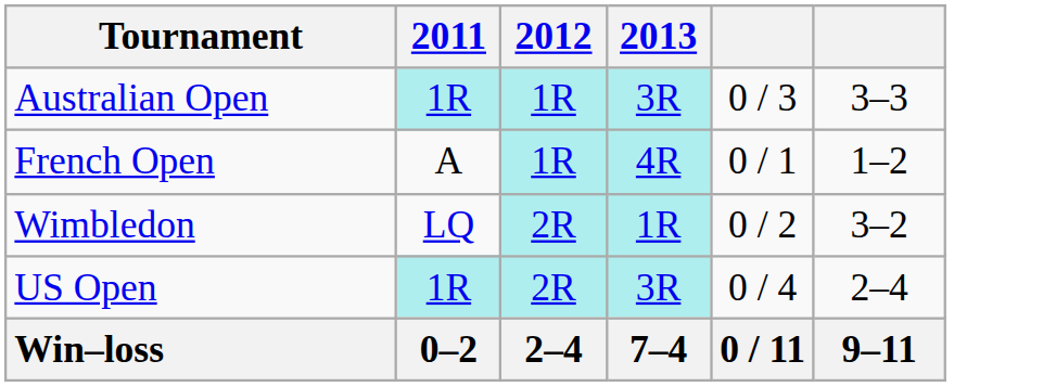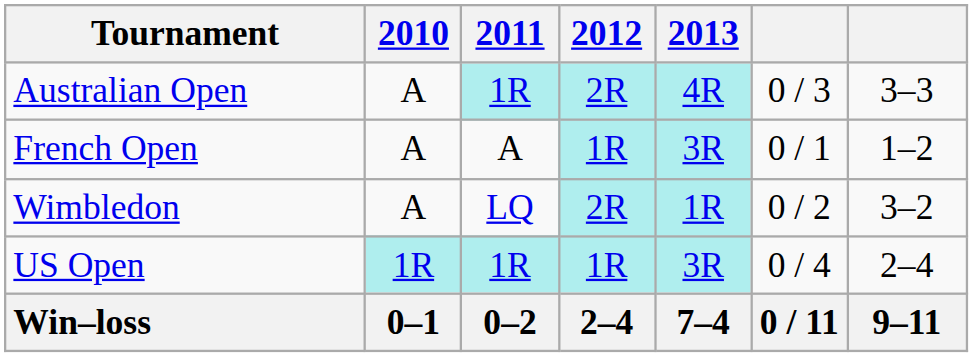 <table class="wikitable" style="text-align:center; font-size:97%">
 <tr>
 <th width="150">Tournament</th>
+<th width="35"><a href='#'>2010</a></th>
 <th width="35"><a href='#'>2011</a></th>
 <th width="35"><a href='#'>2012</a></th>
 <th width="35"><a href='#'>2013</a></th>
 <th></th>
 <th width="45"></th>
 </tr>
 <tr>
 <td align="left"><a href='#'>Australian Open</a></td>
+<td>A</td>
 <td bgcolor="afeeee"><a href='#'>1R</a></td>
-<td bgcolor="afeeee"><a href='#'>1R</a></td>
-<td bgcolor="afeeee"><a href='#'>3R</a></td>
+<td bgcolor="afeeee"><a href='#'>2R</a></td>
+<td bgcolor="afeeee"><a href='#'>4R</a></td>
 <td>0 / 3</td>
 <td>3–3</td>
 </tr>
 <tr>
 <td align="left"><a href='#'>French Open</a></td>
 <td>A</td>
+<td>A</td>
 <td bgcolor="afeeee"><a href='#'>1R</a></td>
-<td bgcolor="afeeee"><a href='#'>4R</a></td>
+<td bgcolor="afeeee"><a href='#'>3R</a></td>
 <td>0 / 1</td>
 <td>1–2</td>
 </tr>
 <tr>
 <td align="left"><a href='#'>Wimbledon</a></td>
+<td>A</td>
 <td><a href='#'>LQ</a></td>
 <td bgcolor="afeeee"><a href='#'>2R</a></td>
 <td bgcolor="afeeee"><a href='#'>1R</a></td>
 <td>0 / 2</td>
 <td>3–2</td>
 </tr>
 <tr>
 <td align="left"><a href='#'>US Open</a></td>
 <td bgcolor="afeeee"><a href='#'>1R</a></td>
-<td bgcolor="afeeee"><a href='#'>2R</a></td>
+<td bgcolor="afeeee"><a href='#'>1R</a></td>
+<td bgcolor="afeeee"><a href='#'>1R</a></td>
 <td bgcolor="afeeee"><a href='#'>3R</a></td>
 <td>0 / 4</td>
 <td>2–4</td>
 </tr>
 <tr>
 <th style="text-align:left">Win–loss</th>
+<th>0–1</th>
 <th>0–2</th>
 <th>2–4</th>
 <th>7–4</th>
 <th>0 / 11</th>
 <th>9–11</th>
 </tr>
 </table>
